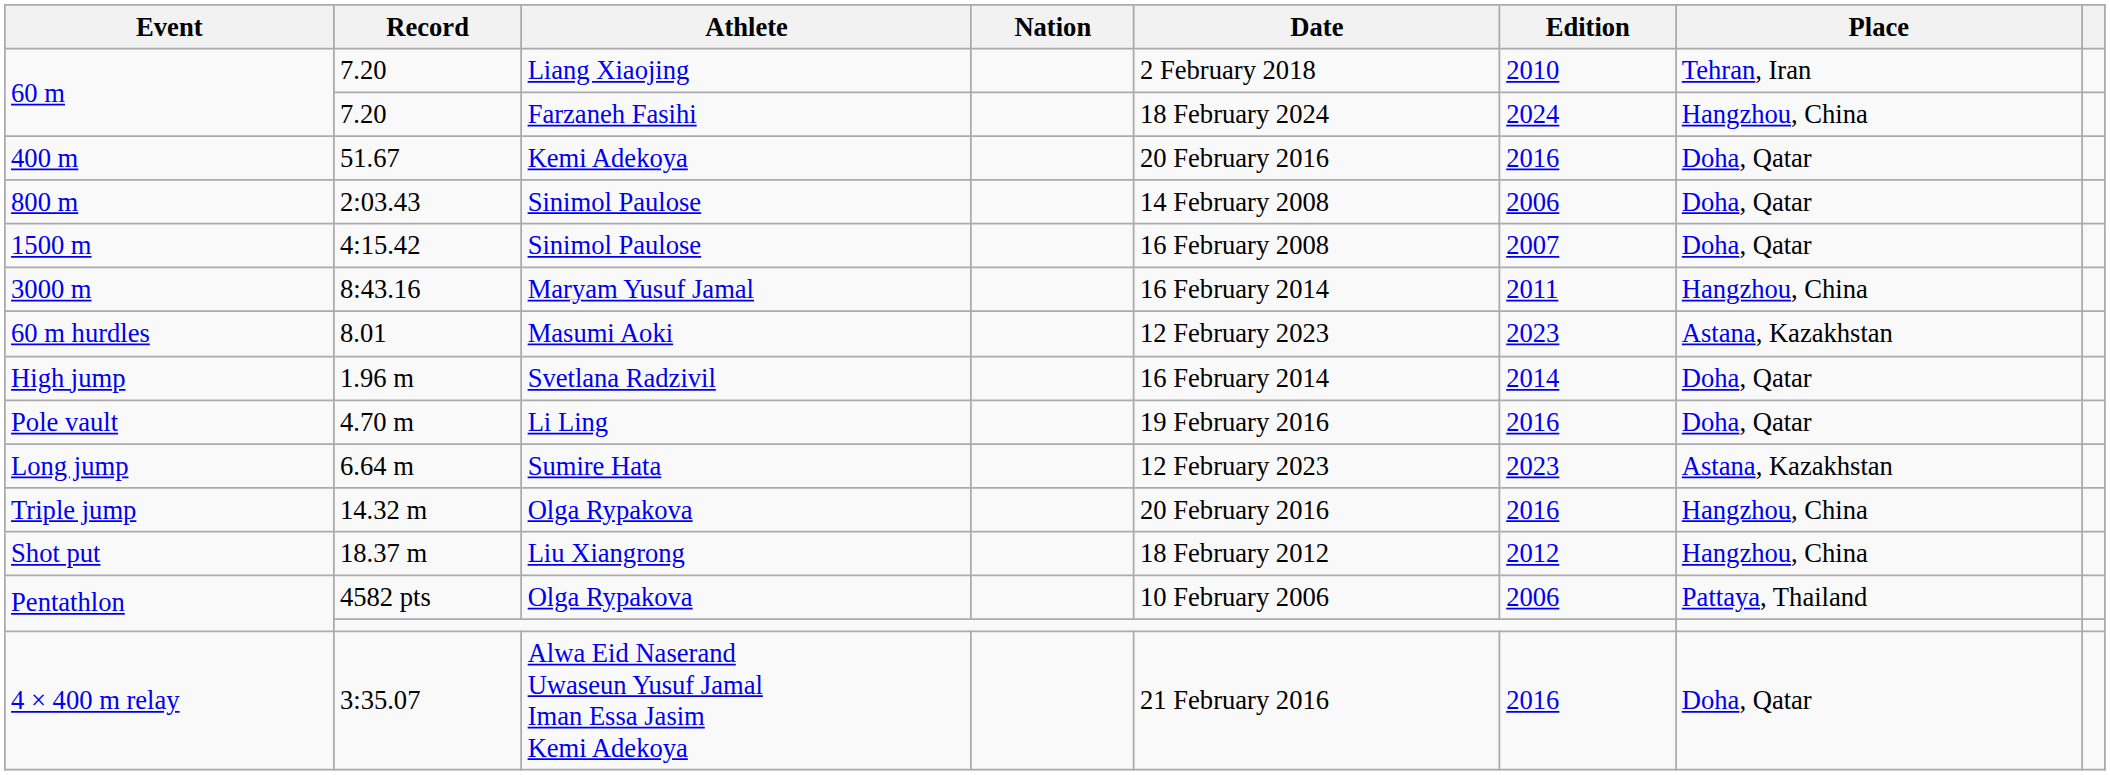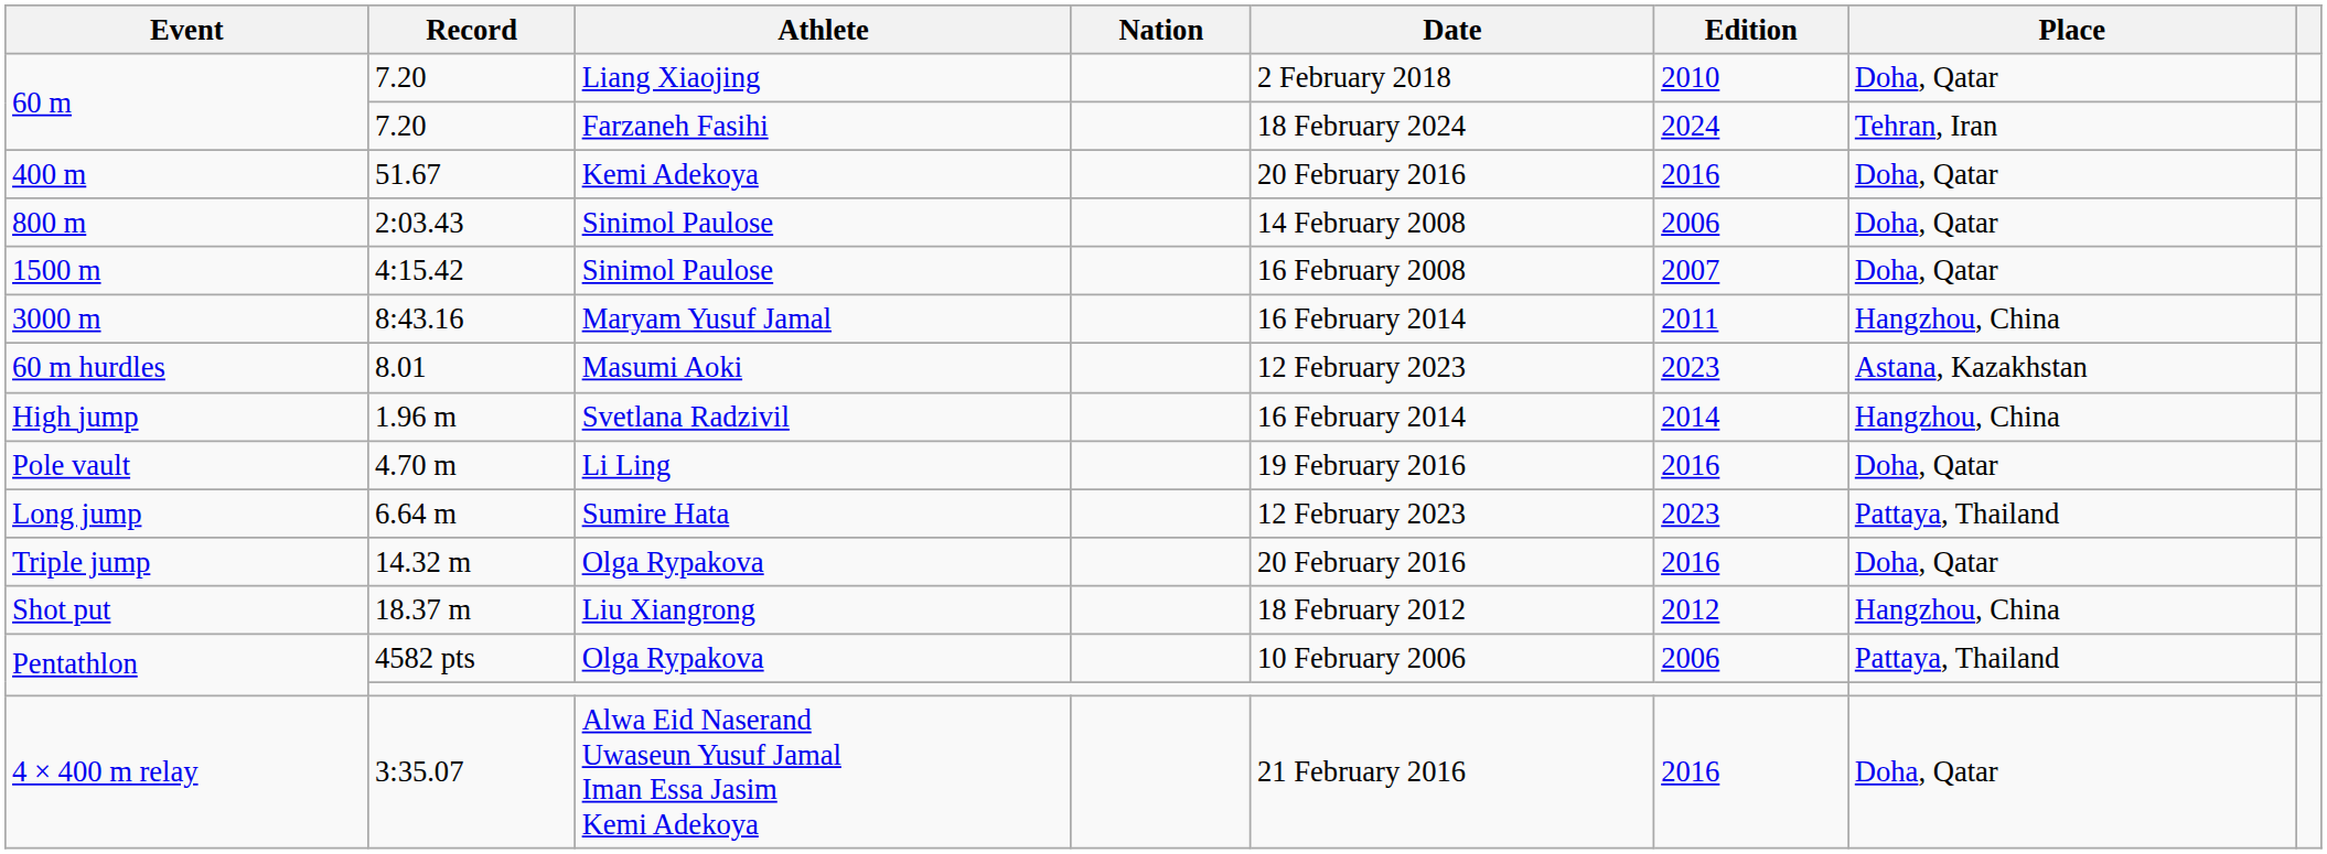 <table class="wikitable sortable" style="font-size:95%; width: 95%;">
 <tr>
 <th>Event</th>
 <th>Record</th>
 <th>Athlete</th>
 <th>Nation</th>
 <th>Date</th>
 <th>Edition</th>
 <th>Place</th>
 <th></th>
 </tr>
 <tr>
 <td rowspan=2><a href='#'>60 m</a></td>
 <td>7.20</td>
 <td><a href='#'>Liang Xiaojing</a></td>
 <td></td>
 <td>2 February 2018</td>
 <td><a href='#'>2010</a></td>
-<td><a href='#'>Tehran</a>, Iran</td>
+<td><a href='#'>Doha</a>, Qatar</td>
 <td></td>
 </tr>
 <tr>
 <td>7.20 </td>
 <td><a href='#'>Farzaneh Fasihi</a></td>
 <td></td>
 <td>18 February 2024</td>
 <td><a href='#'>2024</a></td>
-<td><a href='#'>Hangzhou</a>, China</td>
+<td><a href='#'>Tehran</a>, Iran</td>
 <td></td>
 </tr>
 <tr>
 <td><a href='#'>400 m</a></td>
 <td>51.67</td>
 <td><a href='#'>Kemi Adekoya</a></td>
 <td></td>
 <td>20 February 2016</td>
 <td><a href='#'>2016</a></td>
 <td><a href='#'>Doha</a>, Qatar</td>
 <td></td>
 </tr>
 <tr>
 <td><a href='#'>800 m</a></td>
 <td>2:03.43</td>
 <td><a href='#'>Sinimol Paulose</a></td>
 <td></td>
 <td>14 February 2008</td>
 <td><a href='#'>2006</a></td>
 <td><a href='#'>Doha</a>, Qatar</td>
 <td></td>
 </tr>
 <tr>
 <td><a href='#'>1500 m</a></td>
 <td>4:15.42</td>
 <td><a href='#'>Sinimol Paulose</a></td>
 <td></td>
 <td>16 February 2008</td>
 <td><a href='#'>2007</a></td>
 <td><a href='#'>Doha</a>, Qatar</td>
 <td></td>
 </tr>
 <tr>
 <td><a href='#'>3000 m</a></td>
 <td>8:43.16 </td>
 <td><a href='#'>Maryam Yusuf Jamal</a></td>
 <td></td>
 <td>16 February 2014</td>
 <td><a href='#'>2011</a></td>
 <td><a href='#'>Hangzhou</a>, China</td>
 <td></td>
 </tr>
 <tr>
 <td><a href='#'>60 m hurdles</a></td>
 <td>8.01</td>
 <td><a href='#'>Masumi Aoki</a></td>
 <td></td>
 <td>12 February 2023</td>
 <td><a href='#'>2023</a></td>
 <td><a href='#'>Astana</a>, Kazakhstan</td>
 <td></td>
 </tr>
 <tr>
 <td><a href='#'>High jump</a></td>
 <td>1.96 m</td>
 <td><a href='#'>Svetlana Radzivil</a></td>
 <td></td>
 <td>16 February 2014</td>
 <td><a href='#'>2014</a></td>
-<td><a href='#'>Doha</a>, Qatar</td>
+<td><a href='#'>Hangzhou</a>, China</td>
 <td></td>
 </tr>
 <tr>
 <td><a href='#'>Pole vault</a></td>
 <td>4.70 m </td>
 <td><a href='#'>Li Ling</a></td>
 <td></td>
 <td>19 February 2016</td>
 <td><a href='#'>2016</a></td>
 <td><a href='#'>Doha</a>, Qatar</td>
 <td></td>
 </tr>
 <tr>
 <td><a href='#'>Long jump</a></td>
 <td>6.64 m</td>
 <td><a href='#'>Sumire Hata</a></td>
 <td></td>
 <td>12 February 2023</td>
 <td><a href='#'>2023</a></td>
-<td><a href='#'>Astana</a>, Kazakhstan</td>
+<td><a href='#'>Pattaya</a>, Thailand</td>
 <td></td>
 </tr>
 <tr>
 <td><a href='#'>Triple jump</a></td>
 <td>14.32 m</td>
 <td><a href='#'>Olga Rypakova</a></td>
 <td></td>
 <td>20 February 2016</td>
 <td><a href='#'>2016</a></td>
-<td><a href='#'>Hangzhou</a>, China</td>
+<td><a href='#'>Doha</a>, Qatar</td>
 <td></td>
 </tr>
 <tr>
 <td><a href='#'>Shot put</a></td>
 <td>18.37 m</td>
 <td><a href='#'>Liu Xiangrong</a></td>
 <td></td>
 <td>18 February 2012</td>
 <td><a href='#'>2012</a></td>
 <td><a href='#'>Hangzhou</a>, China</td>
 <td></td>
 </tr>
 <tr>
 <td rowspan=2><a href='#'>Pentathlon</a></td>
 <td>4582 pts </td>
 <td><a href='#'>Olga Rypakova</a></td>
 <td></td>
 <td>10 February 2006</td>
 <td><a href='#'>2006</a></td>
 <td><a href='#'>Pattaya</a>, Thailand</td>
 <td></td>
 </tr>
 <tr>
 <td colspan=5></td>
 <td></td>
 <td></td>
 </tr>
 <tr>
 <td><a href='#'>4 × 400 m relay</a></td>
 <td>3:35.07 </td>
 <td><a href='#'>Alwa Eid Naserand</a><br><a href='#'>Uwaseun Yusuf Jamal</a><br><a href='#'>Iman Essa Jasim</a><br><a href='#'>Kemi Adekoya</a></td>
 <td></td>
 <td>21 February 2016</td>
 <td><a href='#'>2016</a></td>
 <td><a href='#'>Doha</a>, Qatar</td>
 <td></td>
 </tr>
 </table>
